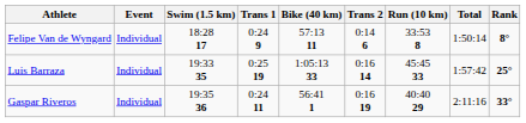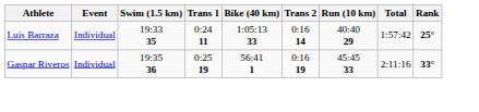 <table class="wikitable" style="font-size:90%">
 <tr>
 <th>Athlete</th>
 <th>Event</th>
 <th>Swim (1.5 km)</th>
 <th>Trans 1</th>
 <th>Bike (40 km)</th>
 <th>Trans 2</th>
 <th>Run (10 km)</th>
 <th>Total</th>
 <th>Rank</th>
 </tr>
 <tr>
-<td><a href='#'>Felipe Van de Wyngard</a></td>
-<td><a href='#'>Individual</a></td>
-<td align=center>18:28<br><strong>17</strong></td>
-<td align=center>0:24<br><strong>9</strong></td>
-<td align=center>57:13<br><strong>11</strong></td>
-<td align=center>0:14<br><strong>6</strong></td>
-<td align=center>33:53<br><strong>8</strong></td>
-<td align=center>1:50:14</td>
-<td align=center><strong>8°</strong></td>
-</tr>
-<tr>
 <td><a href='#'>Luis Barraza</a></td>
 <td><a href='#'>Individual</a></td>
 <td align=center>19:33<br><strong>35</strong></td>
-<td align=center>0:25<br><strong>19</strong></td>
+<td align=center>0:24<br><strong>11</strong></td>
 <td align=center>1:05:13<br><strong>33</strong></td>
 <td align=center>0:16<br><strong>14</strong></td>
-<td align=center>45:45<br><strong>33</strong></td>
+<td align=center>40:40<br><strong>29</strong></td>
 <td align=center>1:57:42</td>
 <td align=center><strong>25°</strong></td>
 </tr>
 <tr>
 <td><a href='#'>Gaspar Riveros</a></td>
 <td><a href='#'>Individual</a></td>
 <td align=center>19:35<br><strong>36</strong></td>
-<td align=center>0:24<br><strong>11</strong></td>
+<td align=center>0:25<br><strong>19</strong></td>
 <td align=center>56:41<br><strong>1</strong></td>
 <td align=center>0:16<br><strong>19</strong></td>
-<td align=center>40:40<br><strong>29</strong></td>
+<td align=center>45:45<br><strong>33</strong></td>
 <td align=center>2:11:16</td>
 <td align=center><strong>33°</strong></td>
 </tr>
 </table>
